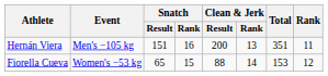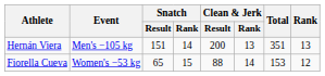 <table class="wikitable" style="font-size:90%">
 <tr>
 <th rowspan="2">Athlete</th>
 <th rowspan="2">Event</th>
 <th colspan="2">Snatch</th>
 <th colspan="2">Clean & Jerk</th>
 <th rowspan="2">Total</th>
 <th rowspan="2">Rank</th>
 </tr>
 <tr style="font-size:95%">
 <th>Result</th>
 <th>Rank</th>
 <th>Result</th>
 <th>Rank</th>
 </tr>
 <tr align=center>
 <td align=left><a href='#'>Hernán Viera</a></td>
 <td align=left><a href='#'>Men's −105 kg</a></td>
 <td>151</td>
-<td>16</td>
+<td>14</td>
 <td>200</td>
 <td>13</td>
 <td>351</td>
-<td>11</td>
+<td>13</td>
 </tr>
 <tr align=center>
 <td align=left><a href='#'>Fiorella Cueva</a></td>
 <td align=left><a href='#'>Women's −53 kg</a></td>
 <td>65</td>
 <td>15</td>
 <td>88</td>
 <td>14</td>
 <td>153</td>
 <td>12</td>
 </tr>
 </table>
